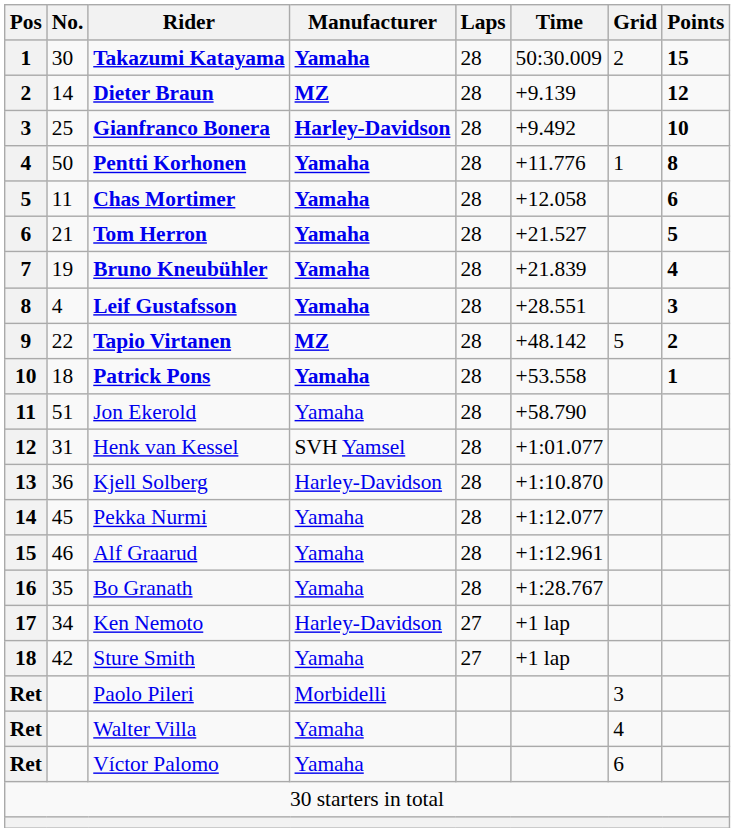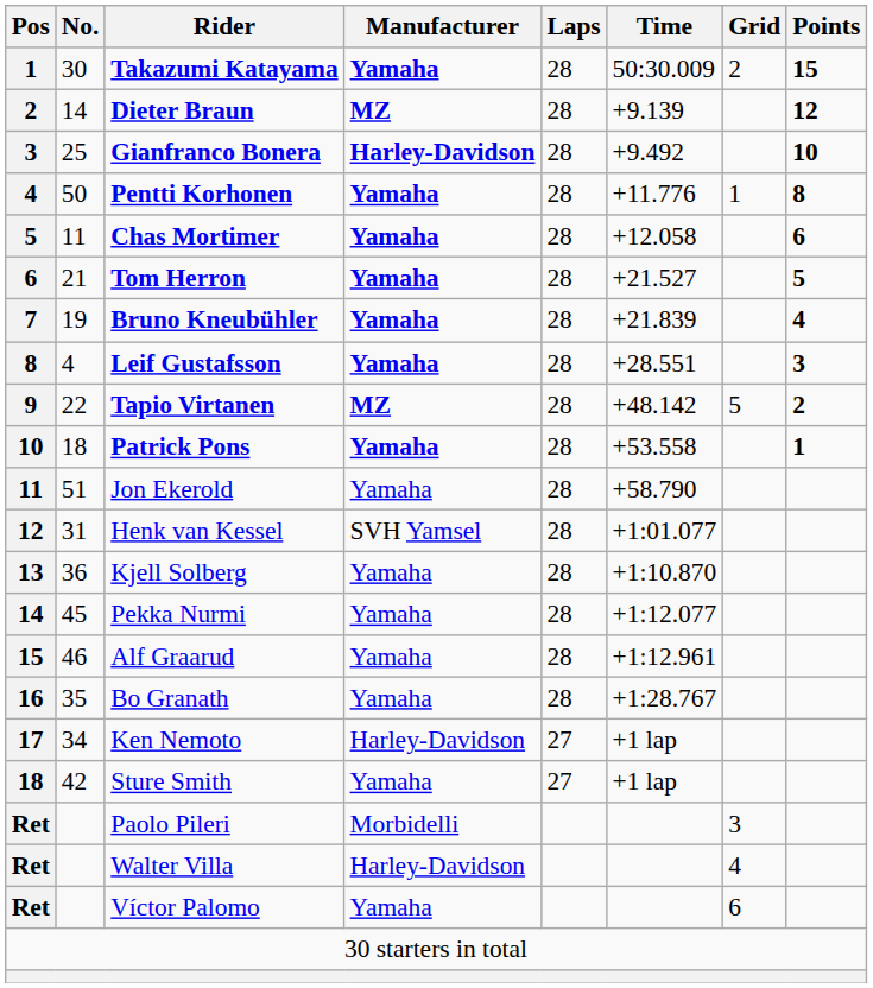 <table class="wikitable" style="font-size: 95%;">
 <tr>
 <th>Pos</th>
 <th>No.</th>
 <th>Rider</th>
 <th>Manufacturer</th>
 <th>Laps</th>
 <th>Time</th>
 <th>Grid</th>
 <th>Points</th>
 </tr>
 <tr>
 <th>1</th>
 <td>30</td>
 <td> <strong><a href='#'>Takazumi Katayama</a></strong></td>
 <td><strong><a href='#'>Yamaha</a></strong></td>
 <td>28</td>
 <td>50:30.009</td>
 <td>2</td>
 <td><strong>15</strong></td>
 </tr>
 <tr>
 <th>2</th>
 <td>14</td>
 <td> <strong><a href='#'>Dieter Braun</a></strong></td>
 <td><strong><a href='#'>MZ</a></strong></td>
 <td>28</td>
 <td>+9.139</td>
 <td></td>
 <td><strong>12</strong></td>
 </tr>
 <tr>
 <th>3</th>
 <td>25</td>
 <td> <strong><a href='#'>Gianfranco Bonera</a></strong></td>
 <td><strong><a href='#'>Harley-Davidson</a></strong></td>
 <td>28</td>
 <td>+9.492</td>
 <td></td>
 <td><strong>10</strong></td>
 </tr>
 <tr>
 <th>4</th>
 <td>50</td>
 <td> <strong><a href='#'>Pentti Korhonen</a></strong></td>
 <td><strong><a href='#'>Yamaha</a></strong></td>
 <td>28</td>
 <td>+11.776</td>
 <td>1</td>
 <td><strong>8</strong></td>
 </tr>
 <tr>
 <th>5</th>
 <td>11</td>
 <td> <strong><a href='#'>Chas Mortimer</a></strong></td>
 <td><strong><a href='#'>Yamaha</a></strong></td>
 <td>28</td>
 <td>+12.058</td>
 <td></td>
 <td><strong>6</strong></td>
 </tr>
 <tr>
 <th>6</th>
 <td>21</td>
 <td> <strong><a href='#'>Tom Herron</a></strong></td>
 <td><strong><a href='#'>Yamaha</a></strong></td>
 <td>28</td>
 <td>+21.527</td>
 <td></td>
 <td><strong>5</strong></td>
 </tr>
 <tr>
 <th>7</th>
 <td>19</td>
 <td> <strong><a href='#'>Bruno Kneubühler</a></strong></td>
 <td><strong><a href='#'>Yamaha</a></strong></td>
 <td>28</td>
 <td>+21.839</td>
 <td></td>
 <td><strong>4</strong></td>
 </tr>
 <tr>
 <th>8</th>
 <td>4</td>
 <td> <strong><a href='#'>Leif Gustafsson</a></strong></td>
 <td><strong><a href='#'>Yamaha</a></strong></td>
 <td>28</td>
 <td>+28.551</td>
 <td></td>
 <td><strong>3</strong></td>
 </tr>
 <tr>
 <th>9</th>
 <td>22</td>
 <td> <strong><a href='#'>Tapio Virtanen</a></strong></td>
 <td><strong><a href='#'>MZ</a></strong></td>
 <td>28</td>
 <td>+48.142</td>
 <td>5</td>
 <td><strong>2</strong></td>
 </tr>
 <tr>
 <th>10</th>
 <td>18</td>
 <td> <strong><a href='#'>Patrick Pons</a></strong></td>
 <td><strong><a href='#'>Yamaha</a></strong></td>
 <td>28</td>
 <td>+53.558</td>
 <td></td>
 <td><strong>1</strong></td>
 </tr>
 <tr>
 <th>11</th>
 <td>51</td>
 <td> <a href='#'>Jon Ekerold</a></td>
 <td><a href='#'>Yamaha</a></td>
 <td>28</td>
 <td>+58.790</td>
 <td></td>
 <td></td>
 </tr>
 <tr>
 <th>12</th>
 <td>31</td>
 <td> <a href='#'>Henk van Kessel</a></td>
 <td>SVH <a href='#'>Yamsel</a></td>
 <td>28</td>
 <td>+1:01.077</td>
 <td></td>
 <td></td>
 </tr>
 <tr>
 <th>13</th>
 <td>36</td>
 <td> <a href='#'>Kjell Solberg</a></td>
-<td><a href='#'>Harley-Davidson</a></td>
+<td><a href='#'>Yamaha</a></td>
 <td>28</td>
 <td>+1:10.870</td>
 <td></td>
 <td></td>
 </tr>
 <tr>
 <th>14</th>
 <td>45</td>
 <td> <a href='#'>Pekka Nurmi</a></td>
 <td><a href='#'>Yamaha</a></td>
 <td>28</td>
 <td>+1:12.077</td>
 <td></td>
 <td></td>
 </tr>
 <tr>
 <th>15</th>
 <td>46</td>
 <td> <a href='#'>Alf Graarud</a></td>
 <td><a href='#'>Yamaha</a></td>
 <td>28</td>
 <td>+1:12.961</td>
 <td></td>
 <td></td>
 </tr>
 <tr>
 <th>16</th>
 <td>35</td>
 <td> <a href='#'>Bo Granath</a></td>
 <td><a href='#'>Yamaha</a></td>
 <td>28</td>
 <td>+1:28.767</td>
 <td></td>
 <td></td>
 </tr>
 <tr>
 <th>17</th>
 <td>34</td>
 <td> <a href='#'>Ken Nemoto</a></td>
 <td><a href='#'>Harley-Davidson</a></td>
 <td>27</td>
 <td>+1 lap</td>
 <td></td>
 <td></td>
 </tr>
 <tr>
 <th>18</th>
 <td>42</td>
 <td> <a href='#'>Sture Smith</a></td>
 <td><a href='#'>Yamaha</a></td>
 <td>27</td>
 <td>+1 lap</td>
 <td></td>
 <td></td>
 </tr>
 <tr>
 <th>Ret</th>
 <td></td>
 <td> <a href='#'>Paolo Pileri</a></td>
 <td><a href='#'>Morbidelli</a></td>
 <td></td>
 <td></td>
 <td>3</td>
 <td></td>
 </tr>
 <tr>
 <th>Ret</th>
 <td></td>
 <td> <a href='#'>Walter Villa</a></td>
-<td><a href='#'>Yamaha</a></td>
+<td><a href='#'>Harley-Davidson</a></td>
 <td></td>
 <td></td>
 <td>4</td>
 <td></td>
 </tr>
 <tr>
 <th>Ret</th>
 <td></td>
 <td> <a href='#'>Víctor Palomo</a></td>
 <td><a href='#'>Yamaha</a></td>
 <td></td>
 <td></td>
 <td>6</td>
 <td></td>
 </tr>
 <tr>
 <td colspan=8 align=center>30 starters in total</td>
 </tr>
 <tr>
 <th colspan=8></th>
 </tr>
 </table>
